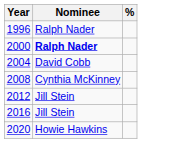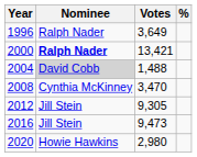 <table class="wikitable">
 <tr>
 <th>Year</th>
 <th>Nominee</th>
+<th>Votes</th>
 <th>%</th>
 </tr>
 <tr>
 <td><a href='#'>1996</a></td>
 <td><a href='#'>Ralph Nader</a></td>
+<td>3,649</td>
 <td></td>
 </tr>
 <tr>
 <td><a href='#'>2000</a></td>
 <td><strong><a href='#'>Ralph Nader</a></strong></td>
+<td>13,421</td>
 <td></td>
 </tr>
 <tr>
 <td><a href='#'>2004</a></td>
-<td><a href='#'>David Cobb</a></td>
+<td style="background: lightgrey;"><a href='#'>David Cobb</a></td>
+<td>1,488</td>
 <td></td>
 </tr>
 <tr>
 <td><a href='#'>2008</a></td>
 <td><a href='#'>Cynthia McKinney</a></td>
+<td>3,470</td>
 <td></td>
 </tr>
 <tr>
 <td><a href='#'>2012</a></td>
 <td><a href='#'>Jill Stein</a></td>
+<td>9,305</td>
 <td></td>
 </tr>
 <tr>
 <td><a href='#'>2016</a></td>
 <td><a href='#'>Jill Stein</a></td>
+<td>9,473</td>
 <td></td>
 </tr>
 <tr>
 <td><a href='#'>2020</a></td>
 <td><a href='#'>Howie Hawkins</a></td>
+<td>2,980</td>
 <td></td>
 </tr>
 </table>
